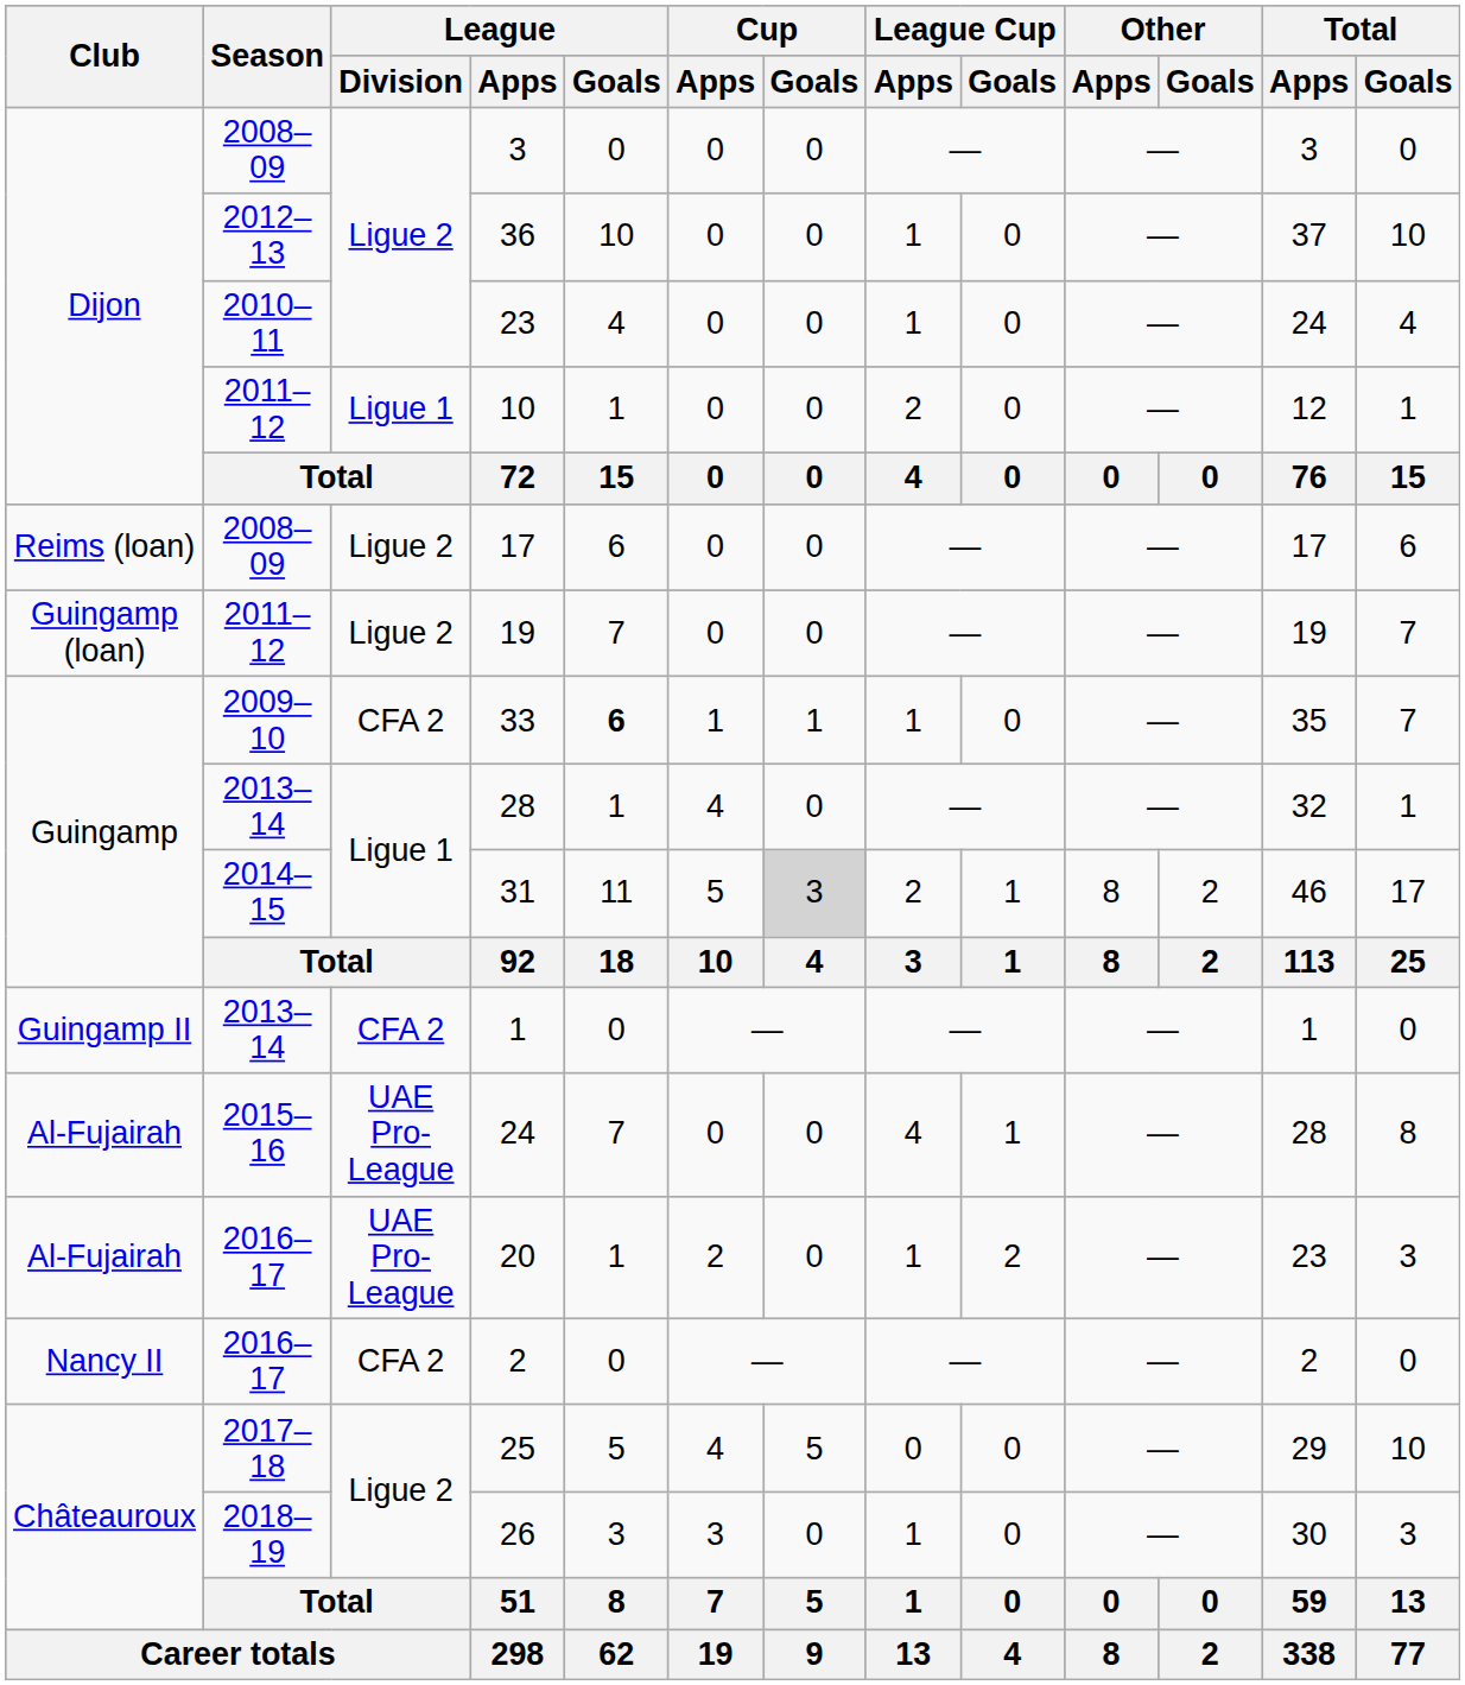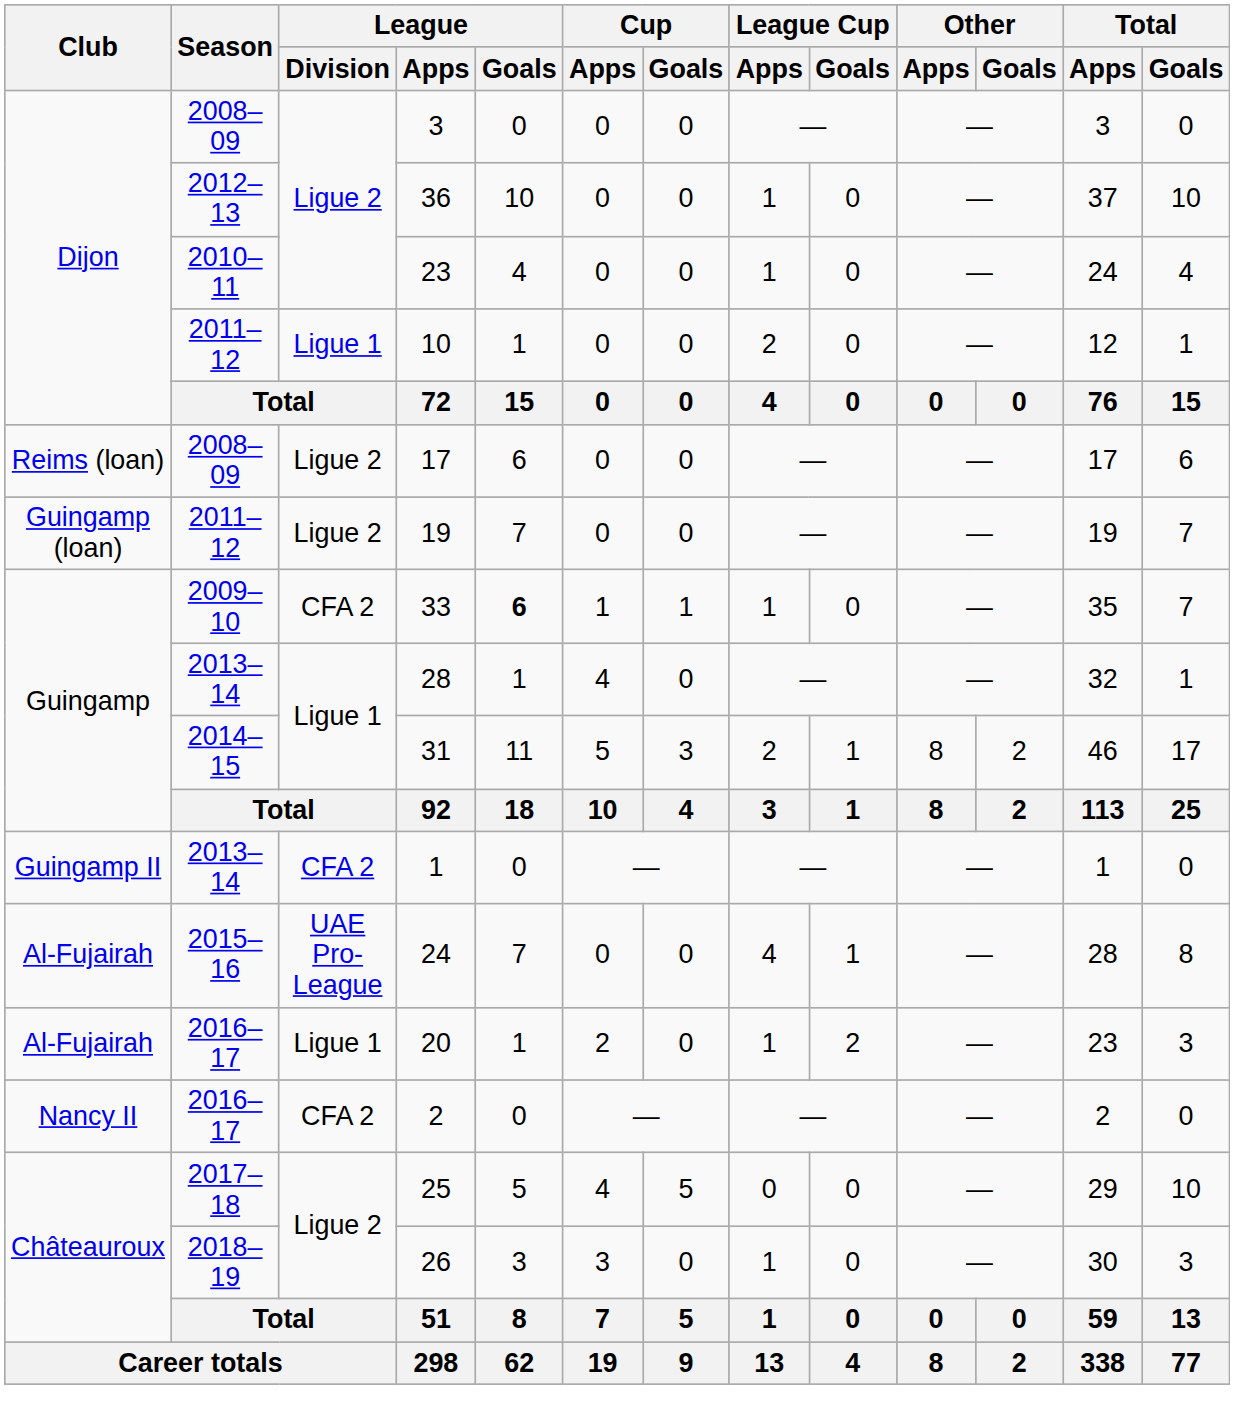 <table class="wikitable" style="text-align: center">
 <tr>
 <th rowspan="2">Club</th>
 <th rowspan="2">Season</th>
 <th colspan=3>League</th>
 <th colspan="2">Cup</th>
 <th colspan="2">League Cup</th>
 <th colspan="2">Other</th>
 <th colspan="2">Total</th>
 </tr>
 <tr>
 <th>Division</th>
 <th>Apps</th>
 <th>Goals</th>
 <th>Apps</th>
 <th>Goals</th>
 <th>Apps</th>
 <th>Goals</th>
 <th>Apps</th>
 <th>Goals</th>
 <th>Apps</th>
 <th>Goals</th>
 </tr>
 <tr>
 <td rowspan="5"><a href='#'>Dijon</a></td>
 <td><a href='#'>2008–09</a></td>
 <td rowspan="3"><a href='#'>Ligue 2</a></td>
 <td>3</td>
 <td>0</td>
 <td>0</td>
 <td>0</td>
 <td colspan="2">—</td>
 <td colspan="2">—</td>
 <td>3</td>
 <td>0</td>
 </tr>
 <tr>
 <td><a href='#'>2012–13</a></td>
 <td>36</td>
 <td>10</td>
 <td>0</td>
 <td>0</td>
 <td>1</td>
 <td>0</td>
 <td colspan="2">—</td>
 <td>37</td>
 <td>10</td>
 </tr>
 <tr>
 <td><a href='#'>2010–11</a></td>
 <td>23</td>
 <td>4</td>
 <td>0</td>
 <td>0</td>
 <td>1</td>
 <td>0</td>
 <td colspan="2">—</td>
 <td>24</td>
 <td>4</td>
 </tr>
 <tr>
 <td><a href='#'>2011–12</a></td>
 <td><a href='#'>Ligue 1</a></td>
 <td>10</td>
 <td>1</td>
 <td>0</td>
 <td>0</td>
 <td>2</td>
 <td>0</td>
 <td colspan="2">—</td>
 <td>12</td>
 <td>1</td>
 </tr>
 <tr>
 <th colspan="2">Total</th>
 <th>72</th>
 <th>15</th>
 <th>0</th>
 <th>0</th>
 <th>4</th>
 <th>0</th>
 <th>0</th>
 <th>0</th>
 <th>76</th>
 <th>15</th>
 </tr>
 <tr>
 <td><a href='#'>Reims</a> (loan)</td>
 <td><a href='#'>2008–09</a></td>
 <td>Ligue 2</td>
 <td>17</td>
 <td>6</td>
 <td>0</td>
 <td>0</td>
 <td colspan="2">—</td>
 <td colspan="2">—</td>
 <td>17</td>
 <td>6</td>
 </tr>
 <tr>
 <td><a href='#'>Guingamp</a> (loan)</td>
 <td><a href='#'>2011–12</a></td>
 <td>Ligue 2</td>
 <td>19</td>
 <td>7</td>
 <td>0</td>
 <td>0</td>
 <td colspan="2">—</td>
 <td colspan="2">—</td>
 <td>19</td>
 <td>7</td>
 </tr>
 <tr>
 <td rowspan="4">Guingamp</td>
 <td><a href='#'>2009–10</a></td>
 <td>CFA 2</td>
 <td>33</td>
 <td><strong>6</strong></td>
 <td>1</td>
 <td>1</td>
 <td>1</td>
 <td>0</td>
 <td colspan="2">—</td>
 <td>35</td>
 <td>7</td>
 </tr>
 <tr>
 <td><a href='#'>2013–14</a></td>
 <td rowspan="2">Ligue 1</td>
 <td>28</td>
 <td>1</td>
 <td>4</td>
 <td>0</td>
 <td colspan="2">—</td>
 <td colspan="2">—</td>
 <td>32</td>
 <td>1</td>
 </tr>
 <tr>
 <td><a href='#'>2014–15</a></td>
 <td>31</td>
 <td>11</td>
 <td>5</td>
-<td style="background: lightgrey;">3</td>
+<td>3</td>
 <td>2</td>
 <td>1</td>
 <td>8</td>
 <td>2</td>
 <td>46</td>
 <td>17</td>
 </tr>
 <tr>
 <th colspan="2">Total</th>
 <th>92</th>
 <th>18</th>
 <th>10</th>
 <th>4</th>
 <th>3</th>
 <th>1</th>
 <th>8</th>
 <th>2</th>
 <th>113</th>
 <th>25</th>
 </tr>
 <tr>
 <td><a href='#'>Guingamp II</a></td>
 <td><a href='#'>2013–14</a></td>
 <td><a href='#'>CFA 2</a></td>
 <td>1</td>
 <td>0</td>
 <td colspan="2">—</td>
 <td colspan="2">—</td>
 <td colspan="2">—</td>
 <td>1</td>
 <td>0</td>
 </tr>
 <tr>
 <td><a href='#'>Al-Fujairah</a></td>
 <td><a href='#'>2015–16</a></td>
 <td><a href='#'>UAE Pro-League</a></td>
 <td>24</td>
 <td>7</td>
 <td>0</td>
 <td>0</td>
 <td>4</td>
 <td>1</td>
 <td colspan="2">—</td>
 <td>28</td>
 <td>8</td>
 </tr>
 <tr>
 <td><a href='#'>Al-Fujairah</a></td>
 <td><a href='#'>2016–17</a></td>
-<td><a href='#'>UAE Pro-League</a></td>
+<td>Ligue 1</td>
 <td>20</td>
 <td>1</td>
 <td>2</td>
 <td>0</td>
 <td>1</td>
 <td>2</td>
 <td colspan="2">—</td>
 <td>23</td>
 <td>3</td>
 </tr>
 <tr>
 <td><a href='#'>Nancy II</a></td>
 <td><a href='#'>2016–17</a></td>
 <td>CFA 2</td>
 <td>2</td>
 <td>0</td>
 <td colspan="2">—</td>
 <td colspan="2">—</td>
 <td colspan="2">—</td>
 <td>2</td>
 <td>0</td>
 </tr>
 <tr>
 <td rowspan="3"><a href='#'>Châteauroux</a></td>
 <td><a href='#'>2017–18</a></td>
 <td rowspan="2">Ligue 2</td>
 <td>25</td>
 <td>5</td>
 <td>4</td>
 <td>5</td>
 <td>0</td>
 <td>0</td>
 <td colspan="2">—</td>
 <td>29</td>
 <td>10</td>
 </tr>
 <tr>
 <td><a href='#'>2018–19</a></td>
 <td>26</td>
 <td>3</td>
 <td>3</td>
 <td>0</td>
 <td>1</td>
 <td>0</td>
 <td colspan="2">—</td>
 <td>30</td>
 <td>3</td>
 </tr>
 <tr>
 <th colspan="2">Total</th>
 <th>51</th>
 <th>8</th>
 <th>7</th>
 <th>5</th>
 <th>1</th>
 <th>0</th>
 <th>0</th>
 <th>0</th>
 <th>59</th>
 <th>13</th>
 </tr>
 <tr>
 <th colspan="3">Career totals</th>
 <th>298</th>
 <th>62</th>
 <th>19</th>
 <th>9</th>
 <th>13</th>
 <th>4</th>
 <th>8</th>
 <th>2</th>
 <th>338</th>
 <th>77</th>
 </tr>
 </table>
